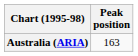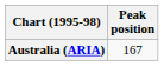 <table class="wikitable plainrowheaders">
 <tr>
 <th scope="col">Chart (1995-98)</th>
 <th scope="col">Peak<br>position</th>
 </tr>
 <tr>
 <th scope="row">Australia (<a href='#'>ARIA</a>)</th>
-<td align="center">163</td>
+<td align="center">167</td>
 </tr>
 </table>
